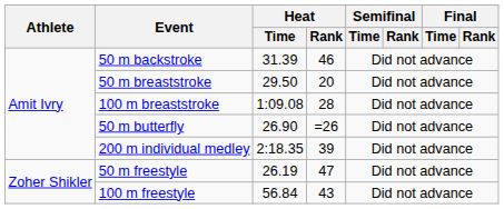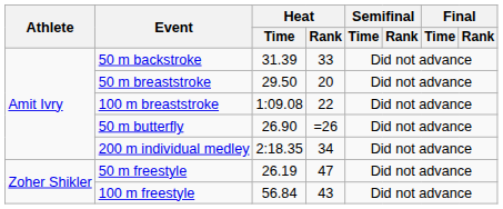 <table class=wikitable style="font-size:90%">
 <tr>
 <th rowspan="2">Athlete</th>
 <th rowspan="2">Event</th>
 <th colspan="2">Heat</th>
 <th colspan="2">Semifinal</th>
 <th colspan="2">Final</th>
 </tr>
 <tr style="font-size:95%">
 <th>Time</th>
 <th>Rank</th>
 <th>Time</th>
 <th>Rank</th>
 <th>Time</th>
 <th>Rank</th>
 </tr>
 <tr align=center>
 <td align=left rowspan=5><a href='#'>Amit Ivry</a></td>
 <td align=left><a href='#'>50 m backstroke</a></td>
 <td>31.39</td>
-<td>46</td>
+<td>33</td>
 <td colspan=4>Did not advance</td>
 </tr>
 <tr align=center>
 <td align=left><a href='#'>50 m breaststroke</a></td>
 <td>29.50</td>
 <td>20</td>
 <td colspan=4>Did not advance</td>
 </tr>
 <tr align=center>
 <td align=left><a href='#'>100 m breaststroke</a></td>
 <td>1:09.08</td>
-<td>28</td>
+<td>22</td>
 <td colspan=4>Did not advance</td>
 </tr>
 <tr align=center>
 <td align=left><a href='#'>50 m butterfly</a></td>
 <td>26.90</td>
 <td>=26</td>
 <td colspan=4>Did not advance</td>
 </tr>
 <tr align=center>
 <td align=left><a href='#'>200 m individual medley</a></td>
 <td>2:18.35</td>
-<td>39</td>
+<td>34</td>
 <td colspan=4>Did not advance</td>
 </tr>
 <tr align=center>
 <td align=left rowspan=2><a href='#'>Zoher Shikler</a></td>
 <td align=left><a href='#'>50 m freestyle</a></td>
 <td>26.19</td>
 <td>47</td>
 <td colspan=4>Did not advance</td>
 </tr>
 <tr align=center>
 <td align=left><a href='#'>100 m freestyle</a></td>
 <td>56.84</td>
 <td>43</td>
 <td colspan=4>Did not advance</td>
 </tr>
 </table>
